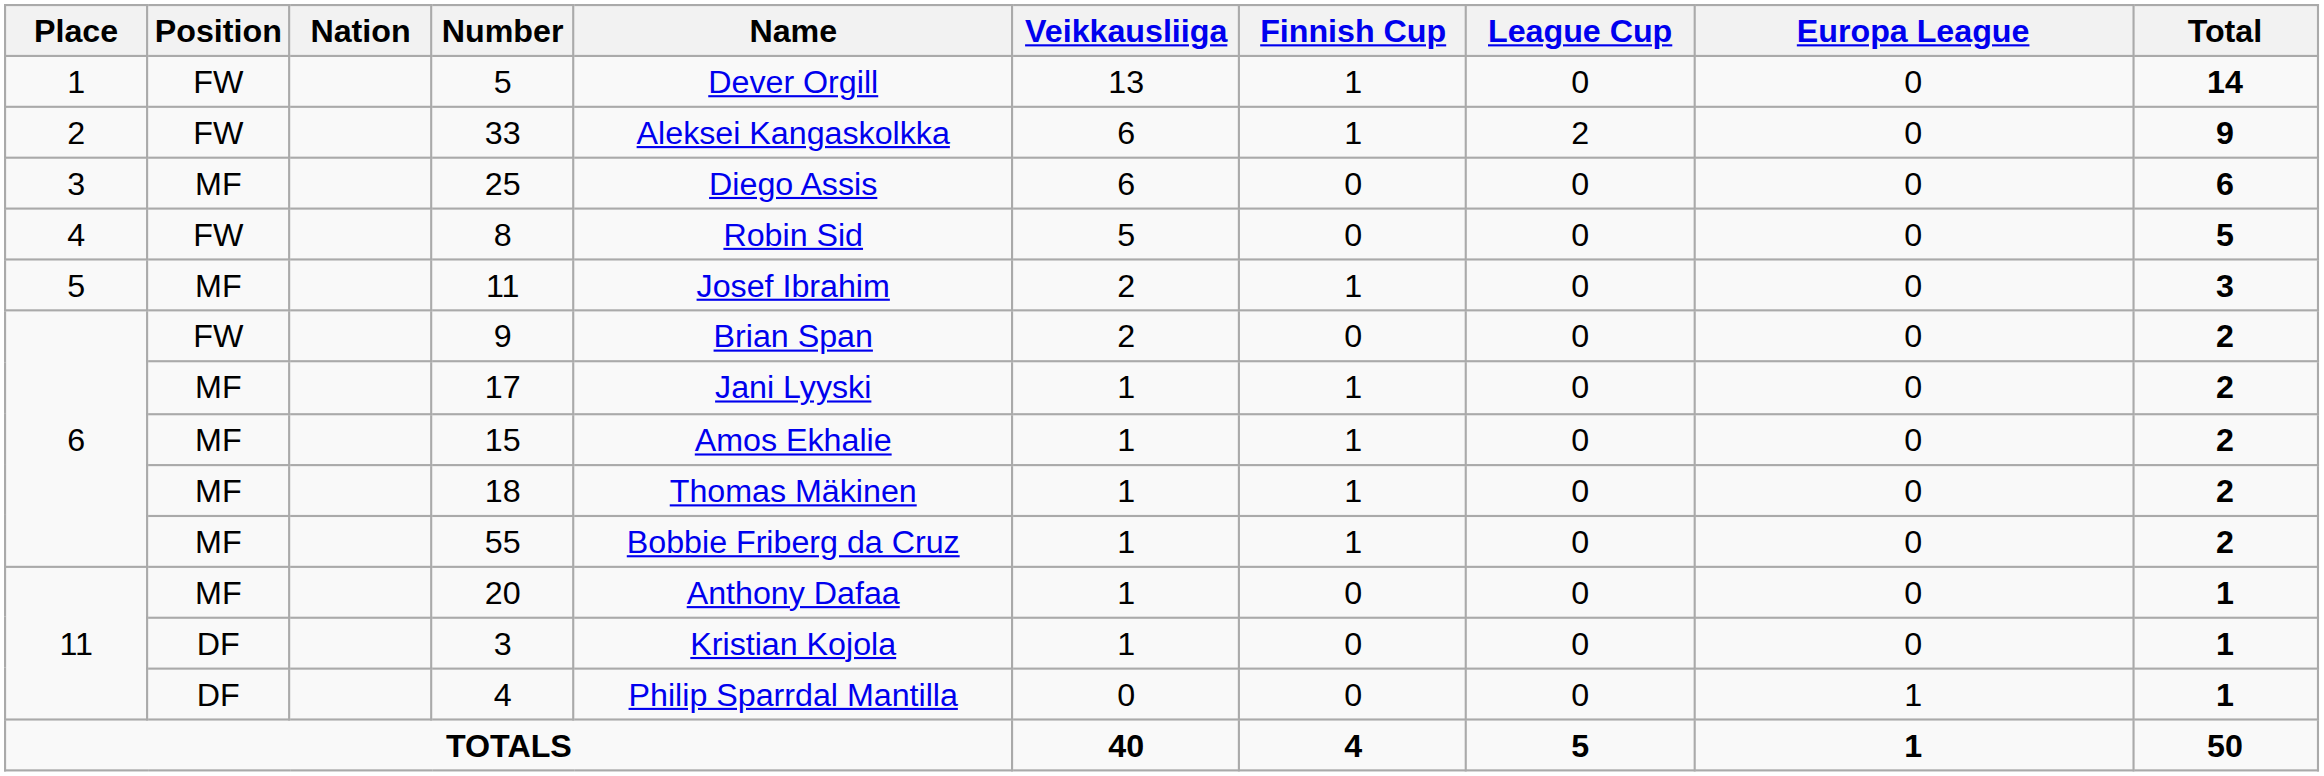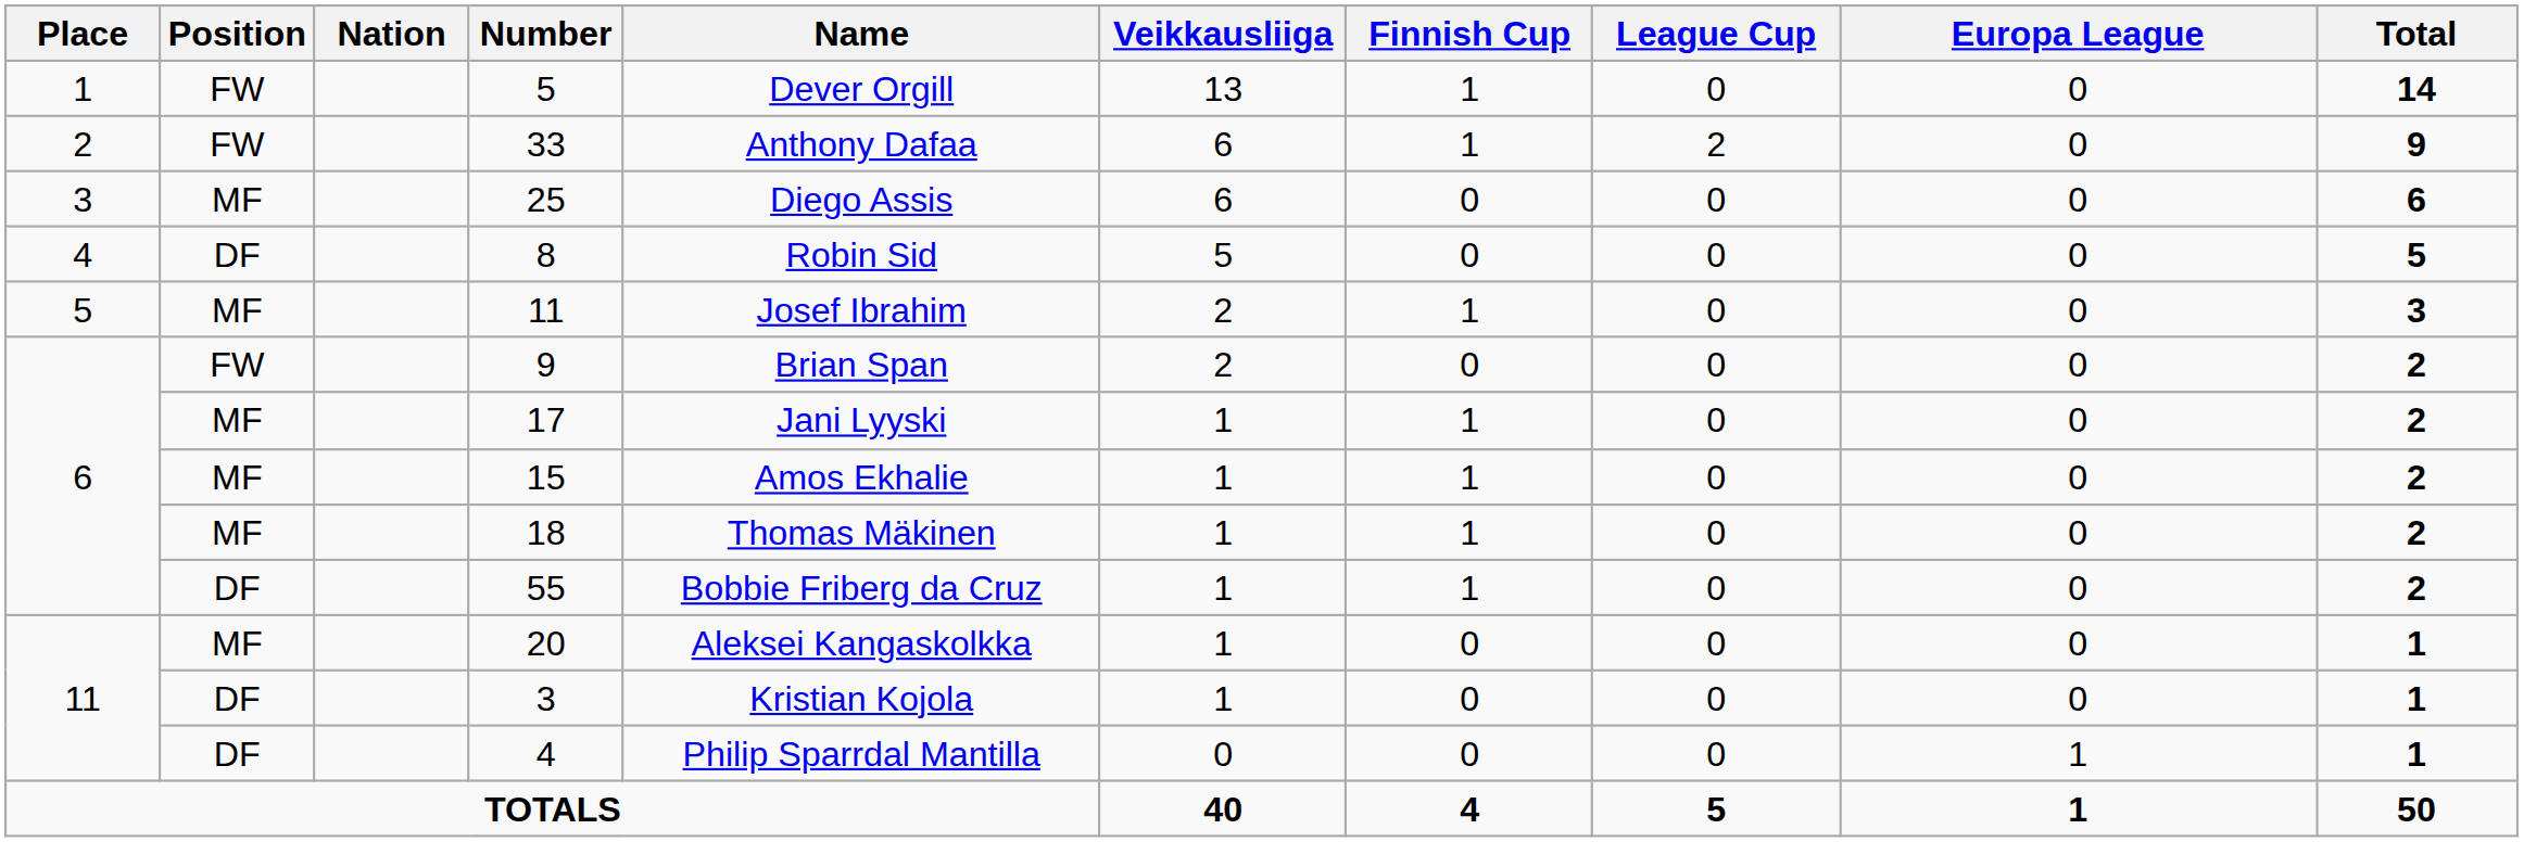 <table class="wikitable" style="font-size: 95%; text-align: center;">
 <tr>
 <th width=60>Place</th>
 <th width=60>Position</th>
 <th width=60>Nation</th>
 <th width=60>Number</th>
 <th width=200>Name</th>
 <th width=100><a href='#'>Veikkausliiga</a></th>
 <th width=100><a href='#'>Finnish Cup</a></th>
 <th width=100><a href='#'>League Cup</a></th>
 <th width=200><a href='#'>Europa League</a></th>
 <th width=80>Total</th>
 </tr>
 <tr>
 <td>1</td>
 <td>FW</td>
 <td></td>
 <td>5</td>
 <td><a href='#'>Dever Orgill</a></td>
 <td>13</td>
 <td>1</td>
 <td>0</td>
 <td>0</td>
 <td><strong>14</strong></td>
 </tr>
 <tr>
 <td>2</td>
 <td>FW</td>
 <td></td>
 <td>33</td>
-<td><a href='#'>Aleksei Kangaskolkka</a></td>
+<td><a href='#'>Anthony Dafaa</a></td>
 <td>6</td>
 <td>1</td>
 <td>2</td>
 <td>0</td>
 <td><strong>9</strong></td>
 </tr>
 <tr>
 <td>3</td>
 <td>MF</td>
 <td></td>
 <td>25</td>
 <td><a href='#'>Diego Assis</a></td>
 <td>6</td>
 <td>0</td>
 <td>0</td>
 <td>0</td>
 <td><strong>6</strong></td>
 </tr>
 <tr>
 <td>4</td>
-<td>FW</td>
+<td>DF</td>
 <td></td>
 <td>8</td>
 <td><a href='#'>Robin Sid</a></td>
 <td>5</td>
 <td>0</td>
 <td>0</td>
 <td>0</td>
 <td><strong>5</strong></td>
 </tr>
 <tr>
 <td>5</td>
 <td>MF</td>
 <td></td>
 <td>11</td>
 <td><a href='#'>Josef Ibrahim</a></td>
 <td>2</td>
 <td>1</td>
 <td>0</td>
 <td>0</td>
 <td><strong>3</strong></td>
 </tr>
 <tr>
 <td rowspan="5">6</td>
 <td>FW</td>
 <td></td>
 <td>9</td>
 <td><a href='#'>Brian Span</a></td>
 <td>2</td>
 <td>0</td>
 <td>0</td>
 <td>0</td>
 <td><strong>2</strong></td>
 </tr>
 <tr>
 <td>MF</td>
 <td></td>
 <td>17</td>
 <td><a href='#'>Jani Lyyski</a></td>
 <td>1</td>
 <td>1</td>
 <td>0</td>
 <td>0</td>
 <td><strong>2</strong></td>
 </tr>
 <tr>
 <td>MF</td>
 <td></td>
 <td>15</td>
 <td><a href='#'>Amos Ekhalie</a></td>
 <td>1</td>
 <td>1</td>
 <td>0</td>
 <td>0</td>
 <td><strong>2</strong></td>
 </tr>
 <tr>
 <td>MF</td>
 <td></td>
 <td>18</td>
 <td><a href='#'>Thomas Mäkinen</a></td>
 <td>1</td>
 <td>1</td>
 <td>0</td>
 <td>0</td>
 <td><strong>2</strong></td>
 </tr>
 <tr>
-<td>MF</td>
+<td>DF</td>
 <td></td>
 <td>55</td>
 <td><a href='#'>Bobbie Friberg da Cruz</a></td>
 <td>1</td>
 <td>1</td>
 <td>0</td>
 <td>0</td>
 <td><strong>2</strong></td>
 </tr>
 <tr>
 <td rowspan="3">11</td>
 <td>MF</td>
 <td></td>
 <td>20</td>
-<td><a href='#'>Anthony Dafaa</a></td>
+<td><a href='#'>Aleksei Kangaskolkka</a></td>
 <td>1</td>
 <td>0</td>
 <td>0</td>
 <td>0</td>
 <td><strong>1</strong></td>
 </tr>
 <tr>
 <td>DF</td>
 <td></td>
 <td>3</td>
 <td><a href='#'>Kristian Kojola</a></td>
 <td>1</td>
 <td>0</td>
 <td>0</td>
 <td>0</td>
 <td><strong>1</strong></td>
 </tr>
 <tr>
 <td>DF</td>
 <td></td>
 <td>4</td>
 <td><a href='#'>Philip Sparrdal Mantilla</a></td>
 <td>0</td>
 <td>0</td>
 <td>0</td>
 <td>1</td>
 <td><strong>1</strong></td>
 </tr>
 <tr>
 <td colspan="5"><strong>TOTALS</strong></td>
 <td><strong>40</strong></td>
 <td><strong>4</strong></td>
 <td><strong>5</strong></td>
 <td><strong>1</strong></td>
 <td><strong>50</strong></td>
 </tr>
 </table>
